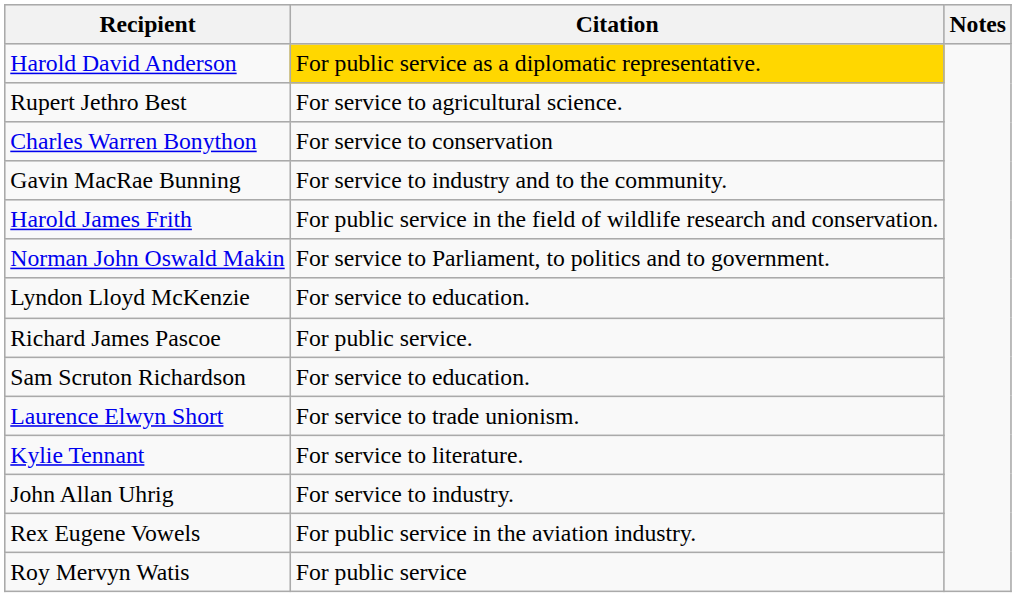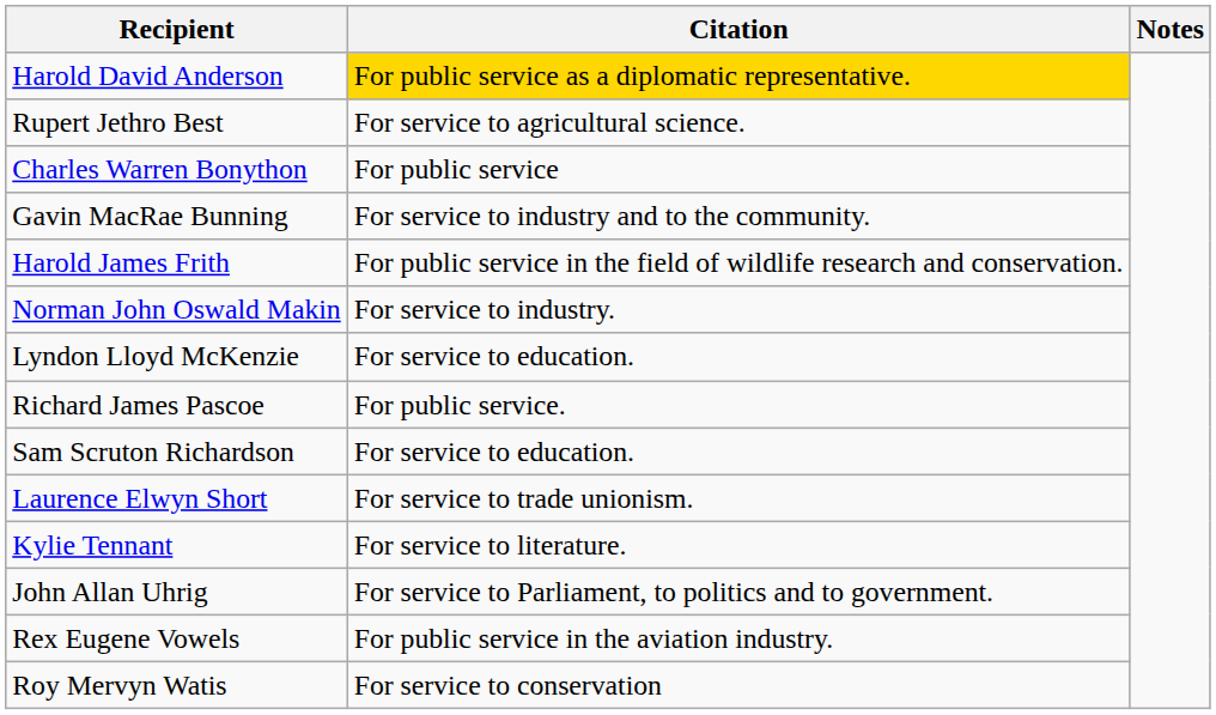 <table class="wikitable" style="font-size:95%;">
 <tr>
 <th>Recipient</th>
 <th>Citation</th>
 <th>Notes</th>
 </tr>
 <tr>
 <td><a href='#'>Harold David Anderson</a></td>
 <td style="background: gold;">For public service as a diplomatic representative.</td>
 <td rowspan=14></td>
 </tr>
 <tr>
 <td> Rupert Jethro Best</td>
 <td>For service to agricultural science.</td>
 </tr>
 <tr>
 <td><a href='#'>Charles Warren Bonython</a></td>
-<td>For service to conservation</td>
+<td>For public service</td>
 </tr>
 <tr>
 <td>Gavin MacRae Bunning</td>
 <td>For service to industry and to the community.</td>
 </tr>
 <tr>
 <td> <a href='#'>Harold James Frith</a></td>
 <td>For public service in the field of wildlife research and conservation.</td>
 </tr>
 <tr>
 <td> <a href='#'>Norman John Oswald Makin</a></td>
-<td>For service to Parliament, to politics and to government.</td>
+<td>For service to industry.</td>
 </tr>
 <tr>
 <td>Lyndon Lloyd McKenzie</td>
 <td>For service to education.</td>
 </tr>
 <tr>
 <td>Richard James Pascoe</td>
 <td>For public service.</td>
 </tr>
 <tr>
 <td> Sam Scruton Richardson </td>
 <td>For service to education.</td>
 </tr>
 <tr>
 <td><a href='#'>Laurence Elwyn Short</a> </td>
 <td>For service to trade unionism.</td>
 </tr>
 <tr>
 <td><a href='#'>Kylie Tennant</a></td>
 <td>For service to literature.</td>
 </tr>
 <tr>
 <td>John Allan Uhrig</td>
-<td>For service to industry.</td>
+<td>For service to Parliament, to politics and to government.</td>
 </tr>
 <tr>
 <td> Rex Eugene Vowels</td>
 <td>For public service in the aviation industry.</td>
 </tr>
 <tr>
 <td>Roy Mervyn Watis </td>
-<td>For public service</td>
+<td>For service to conservation</td>
 </tr>
 </table>
